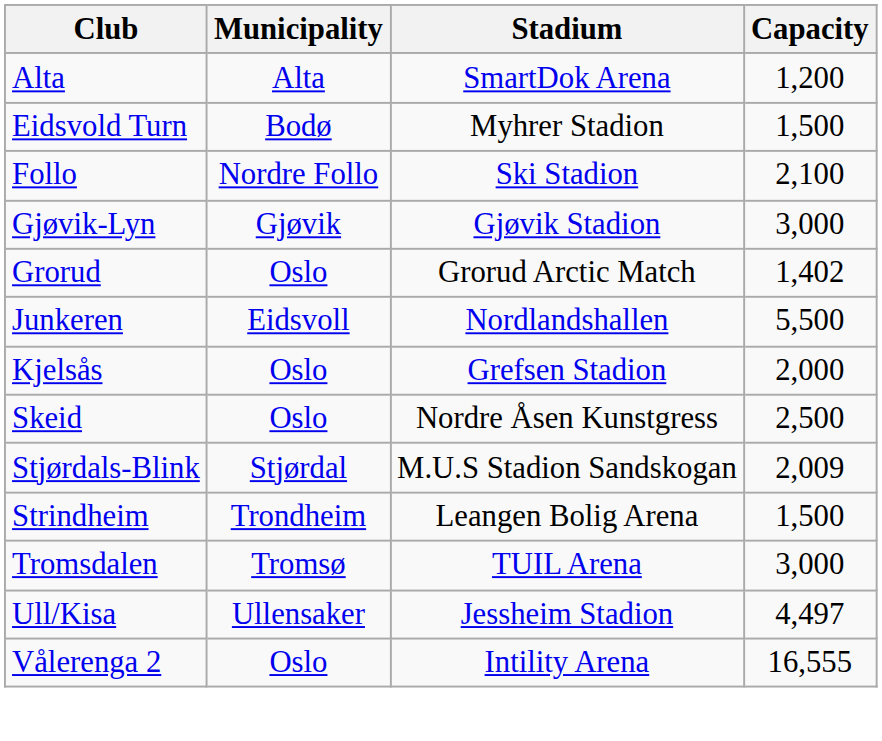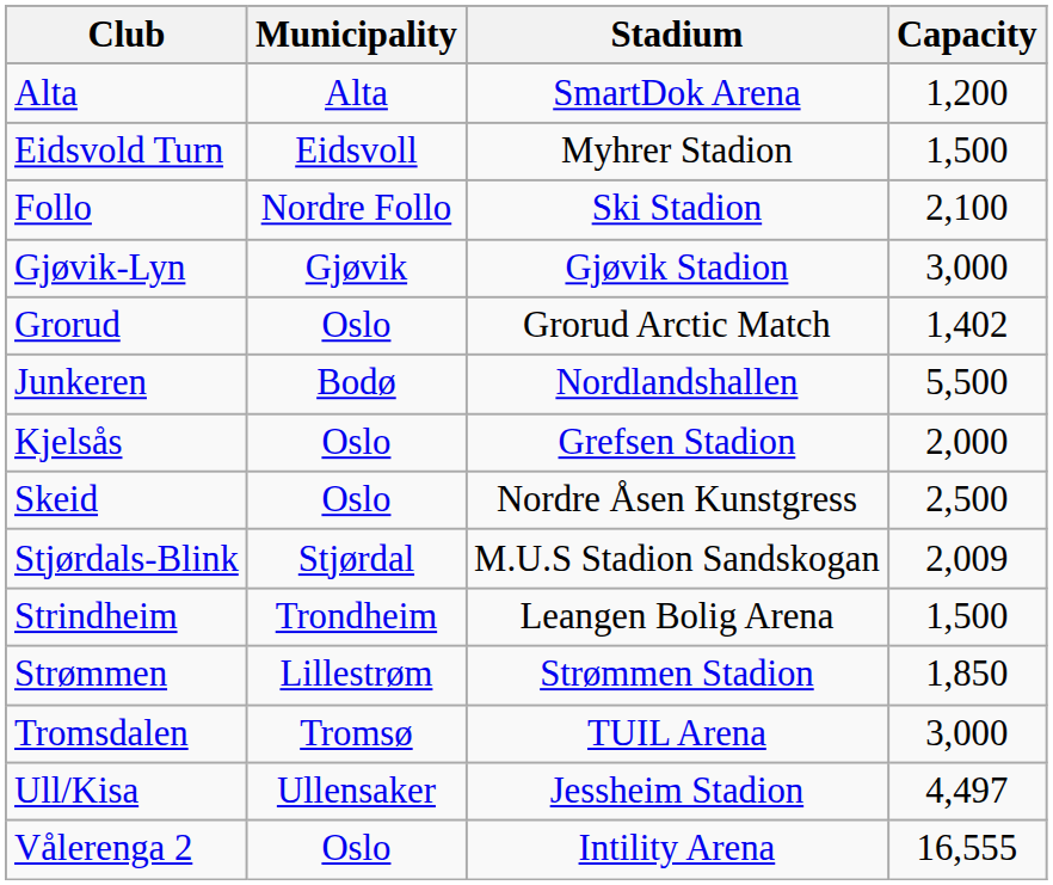 <table class="wikitable sortable" style="text-align:center;">
 <tr>
 <th>Club</th>
 <th>Municipality</th>
 <th>Stadium</th>
 <th>Capacity</th>
 </tr>
 <tr>
 <td style="text-align:left;"><a href='#'>Alta</a></td>
 <td><a href='#'>Alta</a></td>
 <td><a href='#'>SmartDok Arena</a></td>
 <td>1,200</td>
 </tr>
 <tr>
 <td style="text-align:left;"><a href='#'>Eidsvold Turn</a></td>
-<td><a href='#'>Bodø</a></td>
+<td><a href='#'>Eidsvoll</a></td>
 <td>Myhrer Stadion</td>
 <td>1,500</td>
 </tr>
 <tr>
 <td style="text-align:left;"><a href='#'>Follo</a></td>
 <td><a href='#'>Nordre Follo</a></td>
 <td><a href='#'>Ski Stadion</a></td>
 <td>2,100</td>
 </tr>
 <tr>
 <td style="text-align:left;"><a href='#'>Gjøvik-Lyn</a></td>
 <td><a href='#'>Gjøvik</a></td>
 <td><a href='#'>Gjøvik Stadion</a></td>
 <td>3,000</td>
 </tr>
 <tr>
 <td style="text-align:left;"><a href='#'>Grorud</a></td>
 <td><a href='#'>Oslo</a></td>
 <td>Grorud Arctic Match</td>
 <td>1,402</td>
 </tr>
 <tr>
 <td style="text-align:left;"><a href='#'>Junkeren</a></td>
-<td><a href='#'>Eidsvoll</a></td>
+<td><a href='#'>Bodø</a></td>
 <td><a href='#'>Nordlandshallen</a></td>
 <td>5,500</td>
 </tr>
 <tr>
 <td style="text-align:left;"><a href='#'>Kjelsås</a></td>
 <td><a href='#'>Oslo</a></td>
 <td><a href='#'>Grefsen Stadion</a></td>
 <td>2,000</td>
 </tr>
 <tr>
 <td style="text-align:left;"><a href='#'>Skeid</a></td>
 <td><a href='#'>Oslo</a></td>
 <td>Nordre Åsen Kunstgress</td>
 <td>2,500</td>
 </tr>
 <tr>
 <td style="text-align:left;"><a href='#'>Stjørdals-Blink</a></td>
 <td><a href='#'>Stjørdal</a></td>
 <td>M.U.S Stadion Sandskogan</td>
 <td>2,009</td>
 </tr>
 <tr>
 <td style="text-align:left;"><a href='#'>Strindheim</a></td>
 <td><a href='#'>Trondheim</a></td>
 <td>Leangen Bolig Arena</td>
 <td>1,500</td>
 </tr>
 <tr>
+<td style="text-align:left;"><a href='#'>Strømmen</a></td>
+<td><a href='#'>Lillestrøm</a></td>
+<td><a href='#'>Strømmen Stadion</a></td>
+<td>1,850</td>
+</tr>
+<tr>
 <td style="text-align:left;"><a href='#'>Tromsdalen</a></td>
 <td><a href='#'>Tromsø</a></td>
 <td><a href='#'>TUIL Arena</a></td>
 <td>3,000</td>
 </tr>
 <tr>
 <td style="text-align:left;"><a href='#'>Ull/Kisa</a></td>
 <td><a href='#'>Ullensaker</a></td>
 <td><a href='#'>Jessheim Stadion</a></td>
 <td>4,497</td>
 </tr>
 <tr>
 <td style="text-align:left;"><a href='#'>Vålerenga 2</a></td>
 <td><a href='#'>Oslo</a></td>
 <td><a href='#'>Intility Arena</a></td>
 <td>16,555</td>
 </tr>
 </table>
